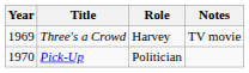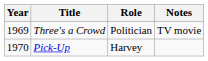 <table class="wikitable">
 <tr>
 <th>Year</th>
 <th>Title</th>
 <th>Role</th>
 <th>Notes</th>
 </tr>
 <tr>
 <td>1969</td>
 <td><em>Three's a Crowd</em></td>
-<td>Harvey</td>
+<td>Politician</td>
 <td>TV movie</td>
 </tr>
 <tr>
 <td>1970</td>
 <td><em><a href='#'>Pick-Up</a></em></td>
-<td>Politician</td>
+<td>Harvey</td>
 <td></td>
 </tr>
 </table>
